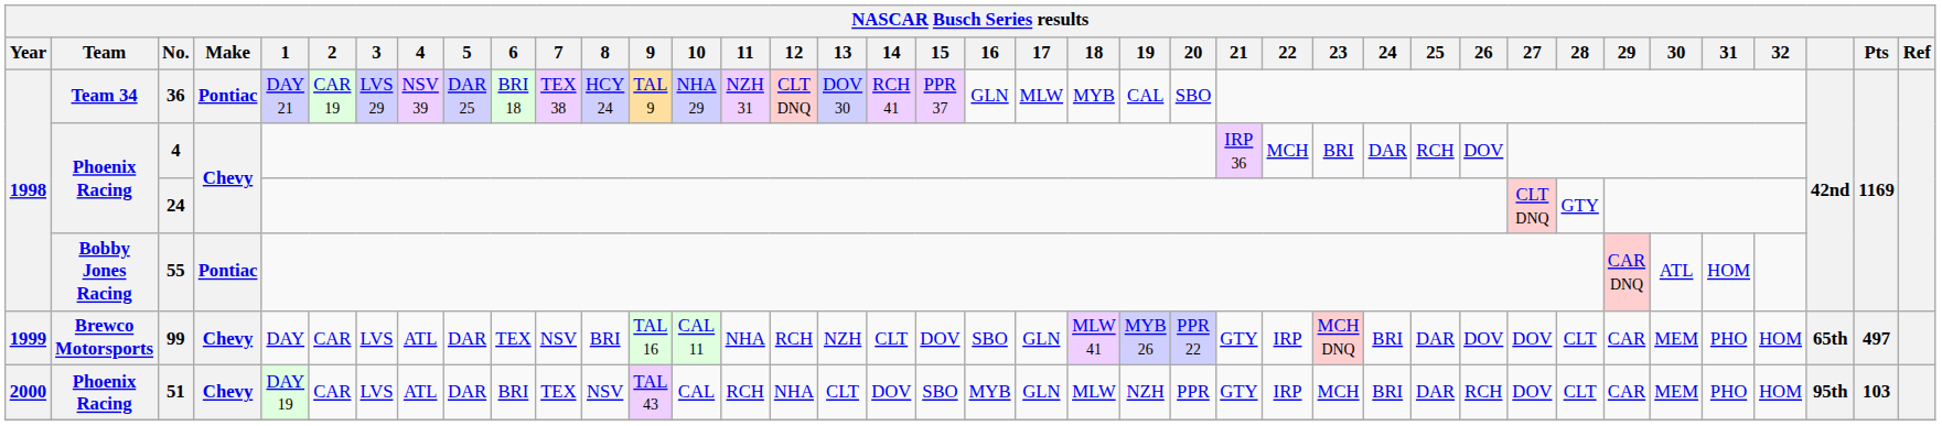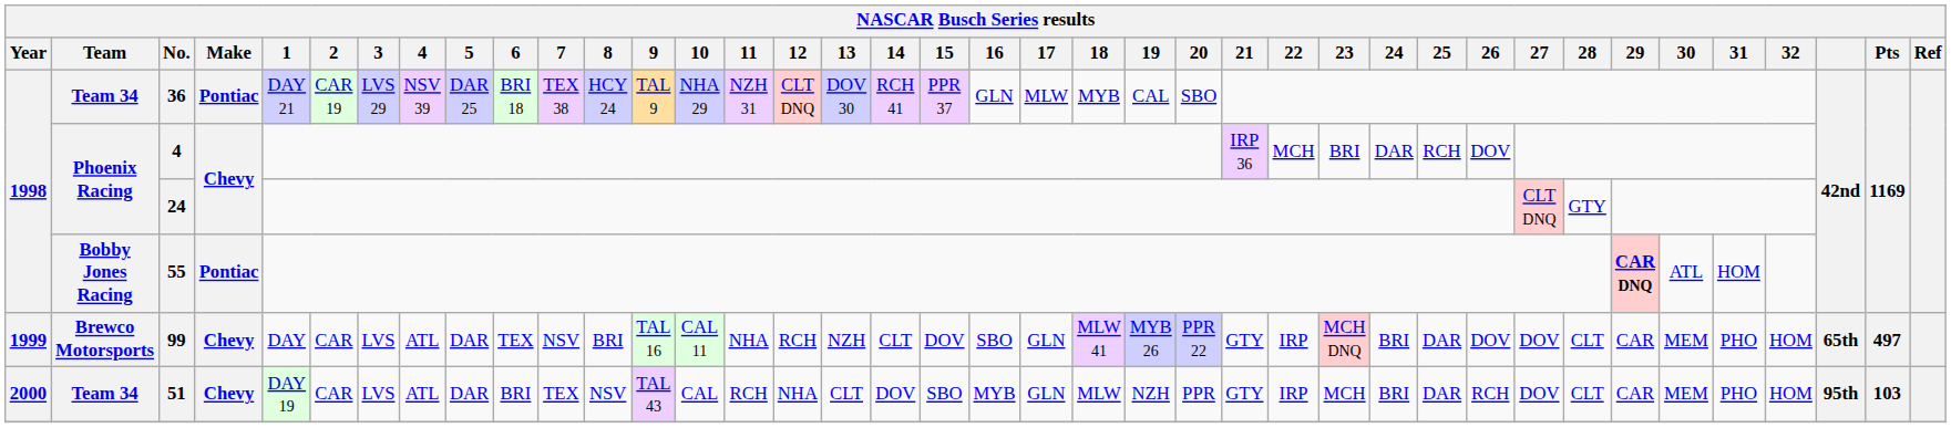 <table class="wikitable" style="text-align:center; font-size:75%">
 <tr>
 <th colspan=39><a href='#'>NASCAR</a> <a href='#'>Busch Series</a> results</th>
 </tr>
 <tr>
 <th>Year</th>
 <th>Team</th>
 <th>No.</th>
 <th>Make</th>
 <th>1</th>
 <th>2</th>
 <th>3</th>
 <th>4</th>
 <th>5</th>
 <th>6</th>
 <th>7</th>
 <th>8</th>
 <th>9</th>
 <th>10</th>
 <th>11</th>
 <th>12</th>
 <th>13</th>
 <th>14</th>
 <th>15</th>
 <th>16</th>
 <th>17</th>
 <th>18</th>
 <th>19</th>
 <th>20</th>
 <th>21</th>
 <th>22</th>
 <th>23</th>
 <th>24</th>
 <th>25</th>
 <th>26</th>
 <th>27</th>
 <th>28</th>
 <th>29</th>
 <th>30</th>
 <th>31</th>
 <th>32</th>
 <th></th>
 <th>Pts</th>
 <th>Ref</th>
 </tr>
 <tr>
 <th rowspan=4><a href='#'>1998</a></th>
 <th><a href='#'>Team 34</a></th>
 <th>36</th>
 <th><a href='#'>Pontiac</a></th>
 <td style="background:#CFCFFF;"><a href='#'>DAY</a><br><small>21</small></td>
 <td style="background:#DFFFDF;"><a href='#'>CAR</a><br><small>19</small></td>
 <td style="background:#CFCFFF;"><a href='#'>LVS</a><br><small>29</small></td>
 <td style="background:#EFCFFF;"><a href='#'>NSV</a><br><small>39</small></td>
 <td style="background:#CFCFFF;"><a href='#'>DAR</a><br><small>25</small></td>
 <td style="background:#DFFFDF;"><a href='#'>BRI</a><br><small>18</small></td>
 <td style="background:#EFCFFF;"><a href='#'>TEX</a><br><small>38</small></td>
 <td style="background:#CFCFFF;"><a href='#'>HCY</a><br><small>24</small></td>
 <td style="background:#FFDF9F;"><a href='#'>TAL</a><br><small>9</small></td>
 <td style="background:#CFCFFF;"><a href='#'>NHA</a><br><small>29</small></td>
 <td style="background:#EFCFFF;"><a href='#'>NZH</a><br><small>31</small></td>
 <td style="background:#FFCFCF;"><a href='#'>CLT</a><br><small>DNQ</small></td>
 <td style="background:#CFCFFF;"><a href='#'>DOV</a><br><small>30</small></td>
 <td style="background:#EFCFFF;"><a href='#'>RCH</a><br><small>41</small></td>
 <td style="background:#EFCFFF;"><a href='#'>PPR</a><br><small>37</small></td>
 <td><a href='#'>GLN</a></td>
 <td><a href='#'>MLW</a></td>
 <td><a href='#'>MYB</a></td>
 <td><a href='#'>CAL</a></td>
 <td><a href='#'>SBO</a></td>
 <td colspan=12></td>
 <th rowspan=4>42nd</th>
 <th rowspan=4>1169</th>
 <th rowspan=4></th>
 </tr>
 <tr>
 <th rowspan=2><a href='#'>Phoenix Racing</a></th>
 <th>4</th>
 <th rowspan=2><a href='#'>Chevy</a></th>
 <td colspan=20></td>
 <td style="background:#EFCFFF;"><a href='#'>IRP</a><br><small>36</small></td>
 <td><a href='#'>MCH</a></td>
 <td><a href='#'>BRI</a></td>
 <td><a href='#'>DAR</a></td>
 <td><a href='#'>RCH</a></td>
 <td><a href='#'>DOV</a></td>
 <td colspan=6></td>
 </tr>
 <tr>
 <th>24</th>
 <td colspan=26></td>
 <td style="background:#FFCFCF;"><a href='#'>CLT</a><br><small>DNQ</small></td>
 <td><a href='#'>GTY</a></td>
 <td colspan=4></td>
 </tr>
 <tr>
 <th><a href='#'>Bobby Jones Racing</a></th>
 <th>55</th>
 <th><a href='#'>Pontiac</a></th>
 <td colspan=28></td>
-<td style="background:#FFCFCF;"><a href='#'>CAR</a><br><small>DNQ</small></td>
+<td style="background:#FFCFCF;"><strong><a href='#'>CAR</a><br><small>DNQ</small></strong></td>
 <td><a href='#'>ATL</a></td>
 <td><a href='#'>HOM</a></td>
 <td></td>
 </tr>
 <tr>
 <th><a href='#'>1999</a></th>
 <th><a href='#'>Brewco Motorsports</a></th>
 <th>99</th>
 <th><a href='#'>Chevy</a></th>
 <td><a href='#'>DAY</a></td>
 <td><a href='#'>CAR</a></td>
 <td><a href='#'>LVS</a></td>
 <td><a href='#'>ATL</a></td>
 <td><a href='#'>DAR</a></td>
 <td><a href='#'>TEX</a></td>
 <td><a href='#'>NSV</a></td>
 <td><a href='#'>BRI</a></td>
 <td style="background:#DFFFDF;"><a href='#'>TAL</a><br><small>16</small></td>
 <td style="background:#DFFFDF;"><a href='#'>CAL</a><br><small>11</small></td>
 <td><a href='#'>NHA</a></td>
 <td><a href='#'>RCH</a></td>
 <td><a href='#'>NZH</a></td>
 <td><a href='#'>CLT</a></td>
 <td><a href='#'>DOV</a></td>
 <td><a href='#'>SBO</a></td>
 <td><a href='#'>GLN</a></td>
 <td style="background:#EFCFFF;"><a href='#'>MLW</a><br><small>41</small></td>
 <td style="background:#CFCFFF;"><a href='#'>MYB</a><br><small>26</small></td>
 <td style="background:#CFCFFF;"><a href='#'>PPR</a><br><small>22</small></td>
 <td><a href='#'>GTY</a></td>
 <td><a href='#'>IRP</a></td>
 <td style="background:#FFCFCF;"><a href='#'>MCH</a><br><small>DNQ</small></td>
 <td><a href='#'>BRI</a></td>
 <td><a href='#'>DAR</a></td>
 <td><a href='#'>DOV</a></td>
 <td><a href='#'>DOV</a></td>
 <td><a href='#'>CLT</a></td>
 <td><a href='#'>CAR</a></td>
 <td><a href='#'>MEM</a></td>
 <td><a href='#'>PHO</a></td>
 <td><a href='#'>HOM</a></td>
 <th>65th</th>
 <th>497</th>
 <th></th>
 </tr>
 <tr>
 <th><a href='#'>2000</a></th>
-<th><a href='#'>Phoenix Racing</a></th>
+<th><a href='#'>Team 34</a></th>
 <th>51</th>
 <th><a href='#'>Chevy</a></th>
 <td style="background:#DFFFDF;"><a href='#'>DAY</a><br><small>19</small></td>
 <td><a href='#'>CAR</a></td>
 <td><a href='#'>LVS</a></td>
 <td><a href='#'>ATL</a></td>
 <td><a href='#'>DAR</a></td>
 <td><a href='#'>BRI</a></td>
 <td><a href='#'>TEX</a></td>
 <td><a href='#'>NSV</a></td>
 <td style="background:#EFCFFF;"><a href='#'>TAL</a><br><small>43</small></td>
 <td><a href='#'>CAL</a></td>
 <td><a href='#'>RCH</a></td>
 <td><a href='#'>NHA</a></td>
 <td><a href='#'>CLT</a></td>
 <td><a href='#'>DOV</a></td>
 <td><a href='#'>SBO</a></td>
 <td><a href='#'>MYB</a></td>
 <td><a href='#'>GLN</a></td>
 <td><a href='#'>MLW</a></td>
 <td><a href='#'>NZH</a></td>
 <td><a href='#'>PPR</a></td>
 <td><a href='#'>GTY</a></td>
 <td><a href='#'>IRP</a></td>
 <td><a href='#'>MCH</a></td>
 <td><a href='#'>BRI</a></td>
 <td><a href='#'>DAR</a></td>
 <td><a href='#'>RCH</a></td>
 <td><a href='#'>DOV</a></td>
 <td><a href='#'>CLT</a></td>
 <td><a href='#'>CAR</a></td>
 <td><a href='#'>MEM</a></td>
 <td><a href='#'>PHO</a></td>
 <td><a href='#'>HOM</a></td>
 <th>95th</th>
 <th>103</th>
 <th></th>
 </tr>
 <tr>
 </tr>
 </table>
